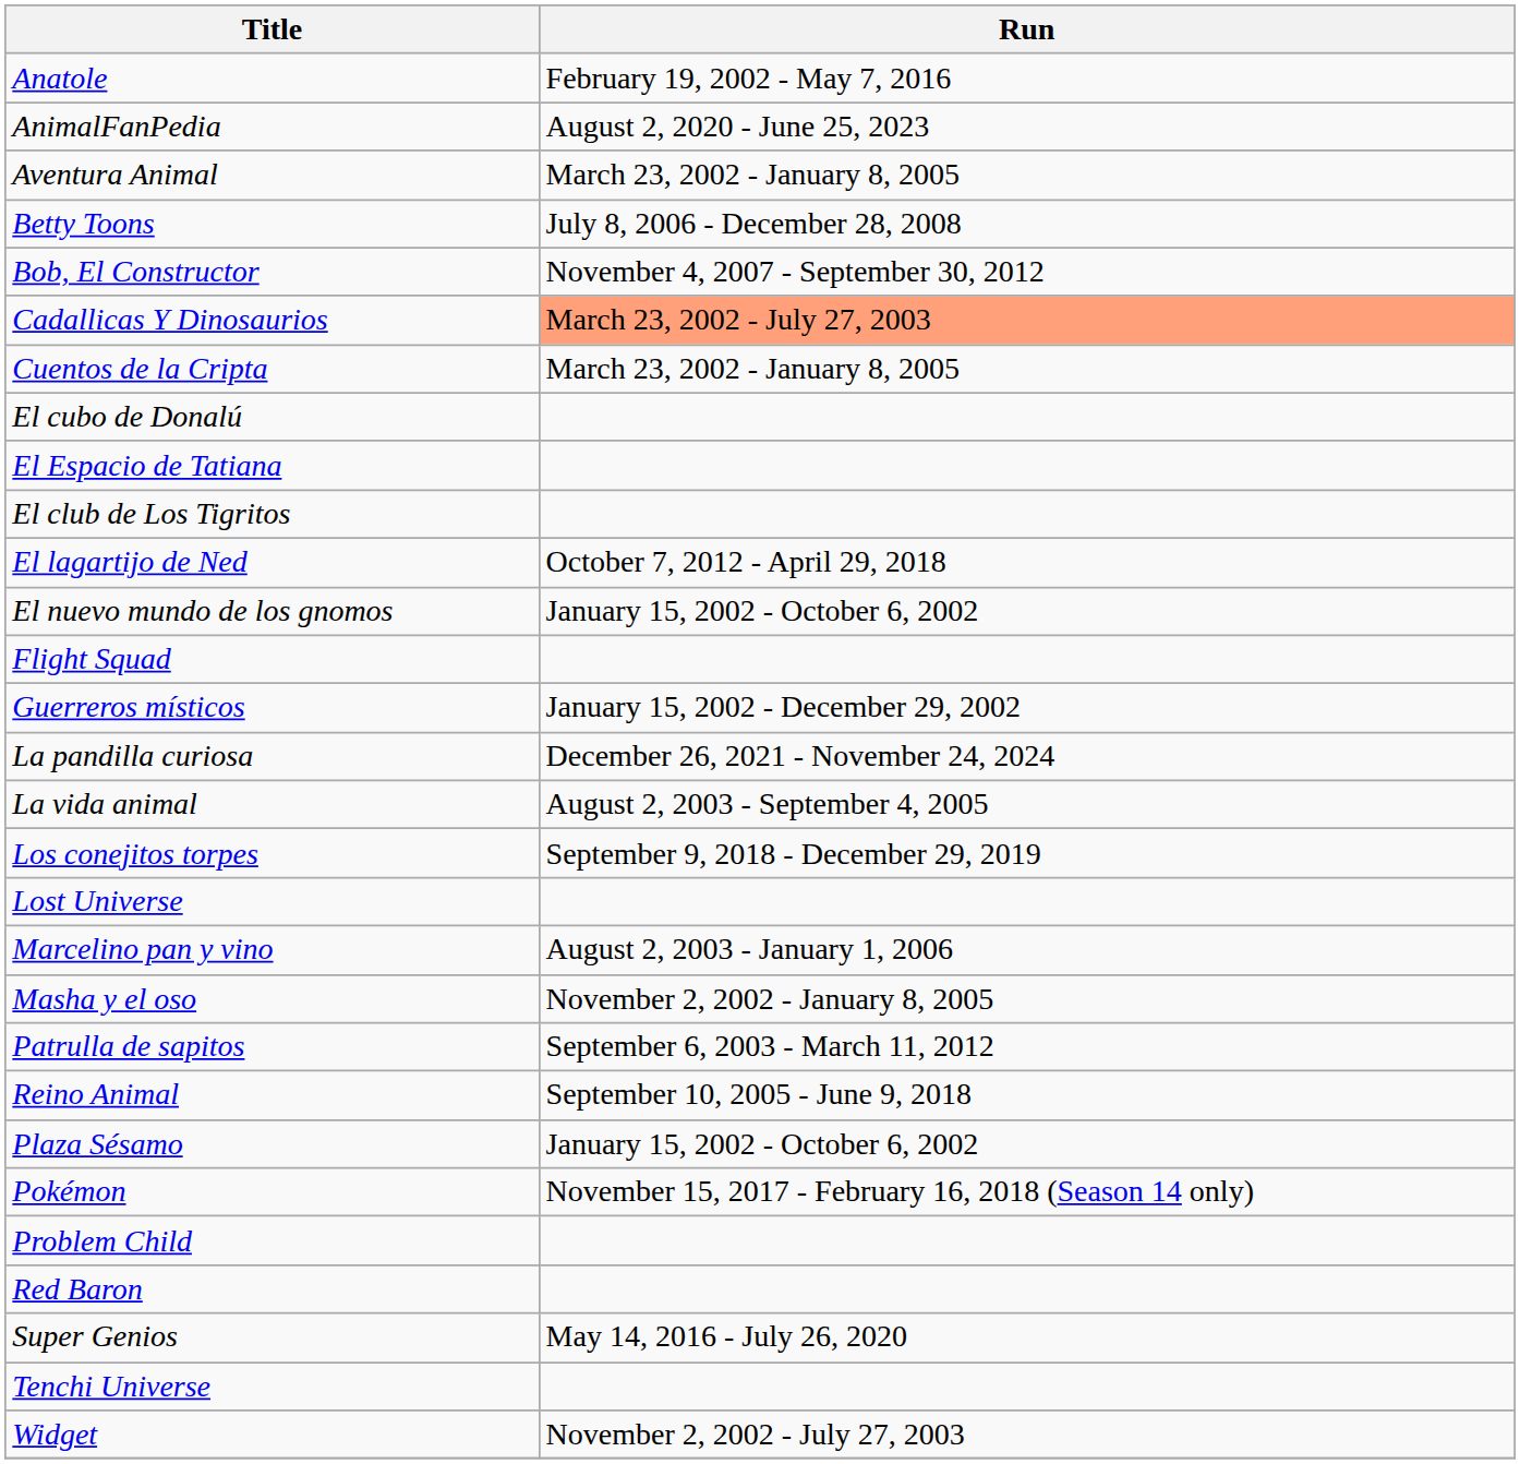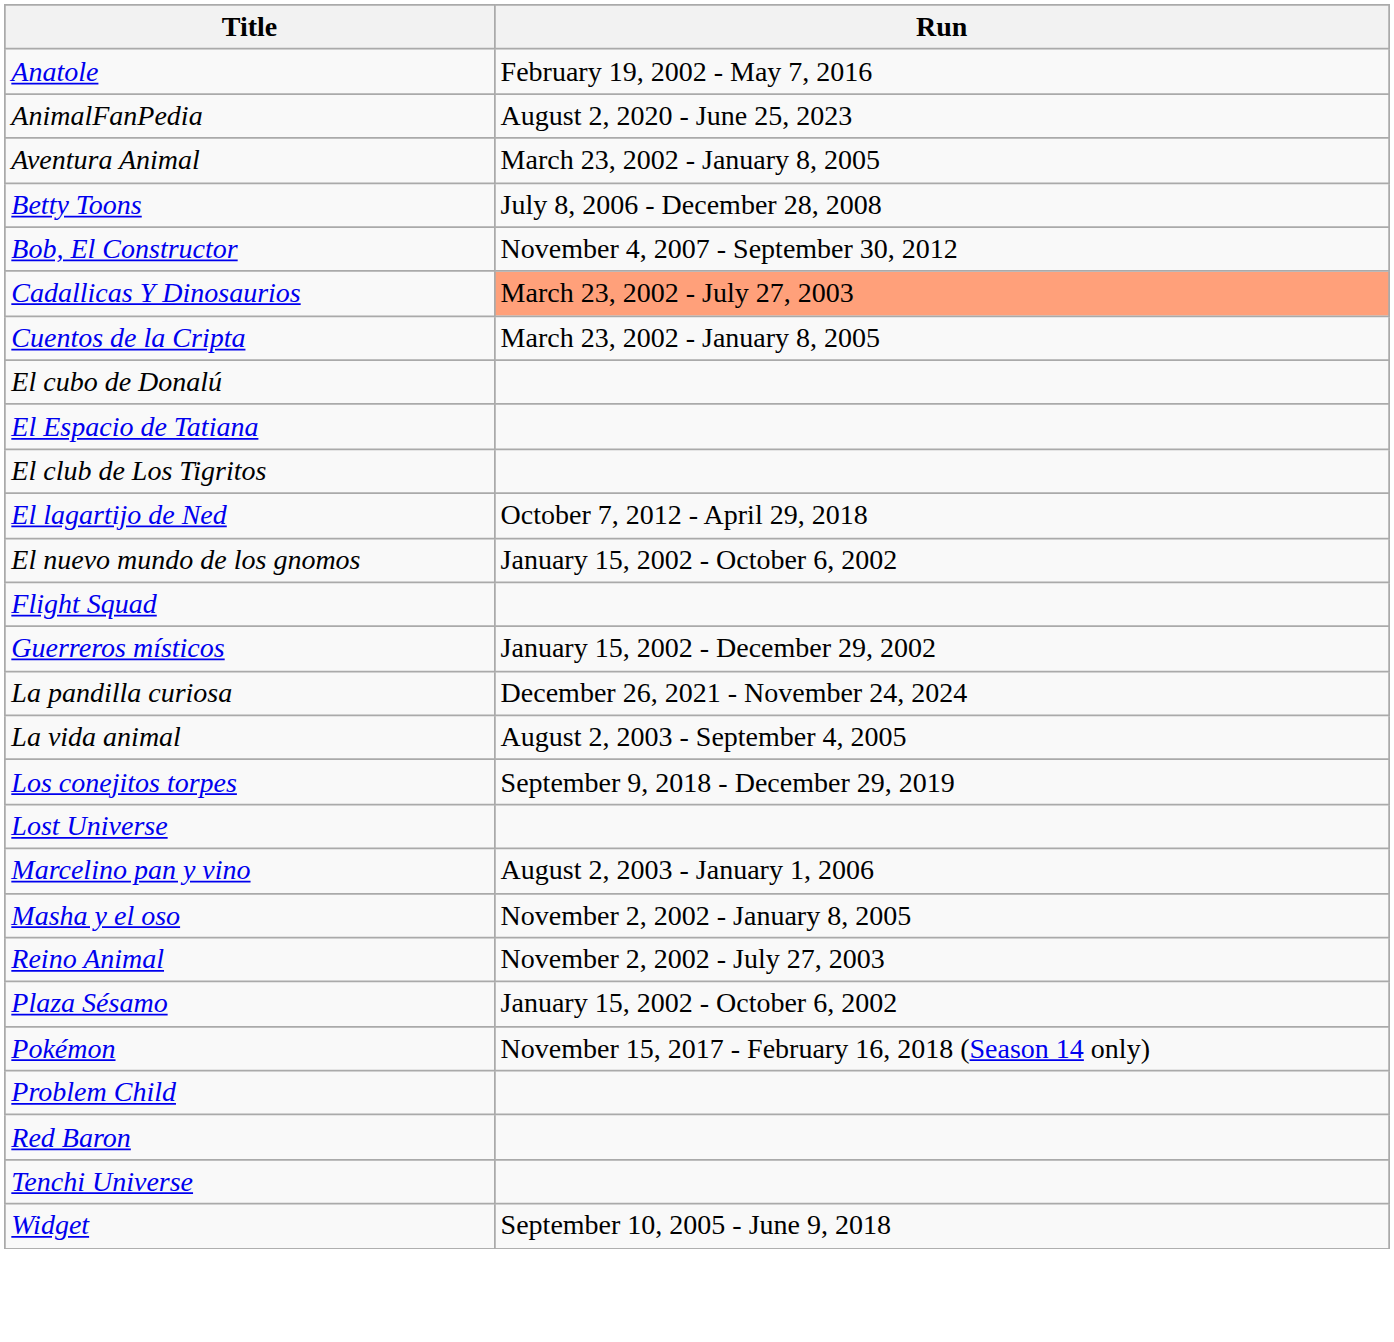 <table class="wikitable sortable" style="width:50%;">
 <tr>
 <th>Title</th>
 <th>Run</th>
 </tr>
 <tr>
 <td><em><a href='#'>Anatole</a></em></td>
 <td>February 19, 2002 - May 7, 2016</td>
 </tr>
 <tr>
 <td><em>AnimalFanPedia</em></td>
 <td>August 2, 2020 - June 25, 2023</td>
 </tr>
 <tr>
 <td><em>Aventura Animal</em></td>
 <td>March 23, 2002 - January 8, 2005</td>
 </tr>
 <tr>
 <td><em><a href='#'>Betty Toons</a></em></td>
 <td>July 8, 2006 - December 28, 2008</td>
 </tr>
 <tr>
 <td><em><a href='#'>Bob, El Constructor</a></em></td>
 <td>November 4, 2007 - September 30, 2012</td>
 </tr>
 <tr>
 <td><em><a href='#'>Cadallicas Y Dinosaurios</a></em></td>
 <td style="background: lightsalmon;">March 23, 2002 - July 27, 2003</td>
 </tr>
 <tr>
 <td><em><a href='#'>Cuentos de la Cripta</a></em></td>
 <td>March 23, 2002 - January 8, 2005</td>
 </tr>
 <tr>
 <td><em>El cubo de Donalú</em></td>
 <td></td>
 </tr>
 <tr>
 <td><em><a href='#'>El Espacio de Tatiana</a></em></td>
 <td></td>
 </tr>
 <tr>
 <td><em>El club de Los Tigritos</em></td>
 <td></td>
 </tr>
 <tr>
 <td><em><a href='#'>El lagartijo de Ned</a></em></td>
 <td>October 7, 2012 - April 29, 2018</td>
 </tr>
 <tr>
 <td><em>El nuevo mundo de los gnomos</em></td>
 <td>January 15, 2002 - October 6, 2002</td>
 </tr>
 <tr>
 <td><em><a href='#'>Flight Squad</a></em></td>
 <td></td>
 </tr>
 <tr>
 <td><em><a href='#'>Guerreros místicos</a></em></td>
 <td>January 15, 2002 - December 29, 2002</td>
 </tr>
 <tr>
 <td><em>La pandilla curiosa</em></td>
 <td>December 26, 2021 - November 24, 2024</td>
 </tr>
 <tr>
 <td><em>La vida animal</em></td>
 <td>August 2, 2003 - September 4, 2005</td>
 </tr>
 <tr>
 <td><em><a href='#'>Los conejitos torpes</a></em></td>
 <td>September 9, 2018 - December 29, 2019</td>
 </tr>
 <tr>
 <td><em><a href='#'>Lost Universe</a></em></td>
 <td></td>
 </tr>
 <tr>
 <td><em><a href='#'>Marcelino pan y vino</a></em></td>
 <td>August 2, 2003 - January 1, 2006</td>
 </tr>
 <tr>
 <td><em><a href='#'>Masha y el oso</a></em></td>
 <td>November 2, 2002 - January 8, 2005</td>
 </tr>
 <tr>
-<td><em><a href='#'>Patrulla de sapitos</a></em></td>
-<td>September 6, 2003 - March 11, 2012</td>
-</tr>
-<tr>
 <td><em><a href='#'>Reino Animal</a></em></td>
-<td>September 10, 2005 - June 9, 2018</td>
+<td>November 2, 2002 - July 27, 2003</td>
 </tr>
 <tr>
 <td><em><a href='#'>Plaza Sésamo</a></em></td>
 <td>January 15, 2002 - October 6, 2002</td>
 </tr>
 <tr>
 <td><em><a href='#'>Pokémon</a></em></td>
 <td>November 15, 2017 - February 16, 2018 (<a href='#'>Season 14</a> only)</td>
 </tr>
 <tr>
 <td><em><a href='#'>Problem Child</a></em></td>
 <td></td>
 </tr>
 <tr>
 <td><em><a href='#'>Red Baron</a></em></td>
 <td></td>
 </tr>
 <tr>
-<td><em>Super Genios</em></td>
-<td>May 14, 2016 - July 26, 2020</td>
-</tr>
-<tr>
 <td><em><a href='#'>Tenchi Universe</a></em></td>
 <td></td>
 </tr>
 <tr>
 <td><em><a href='#'>Widget</a></em></td>
-<td>November 2, 2002 - July 27, 2003</td>
+<td>September 10, 2005 - June 9, 2018</td>
 </tr>
 <tr>
 </tr>
 </table>
